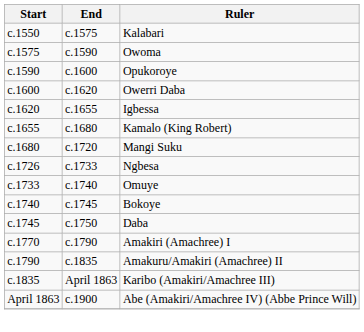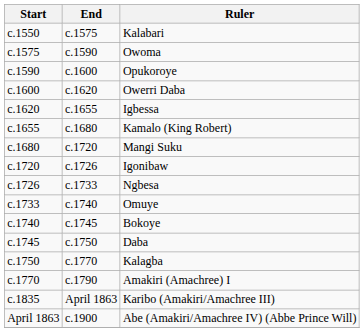 <table class=wikitable style="text-align:left;">
 <tr>
 <th>Start</th>
 <th>End</th>
 <th>Ruler</th>
 </tr>
 <tr>
 <td>c.1550</td>
 <td>c.1575</td>
 <td>Kalabari</td>
 </tr>
 <tr>
 <td>c.1575</td>
 <td>c.1590</td>
 <td>Owoma</td>
 </tr>
 <tr>
 <td>c.1590</td>
 <td>c.1600</td>
 <td>Opukoroye</td>
 </tr>
 <tr>
 <td>c.1600</td>
 <td>c.1620</td>
 <td>Owerri Daba</td>
 </tr>
 <tr>
 <td>c.1620</td>
 <td>c.1655</td>
 <td>Igbessa</td>
 </tr>
 <tr>
 <td>c.1655</td>
 <td>c.1680</td>
 <td>Kamalo (King Robert)</td>
 </tr>
 <tr>
 <td>c.1680</td>
 <td>c.1720</td>
 <td>Mangi Suku</td>
 </tr>
 <tr>
+<td>c.1720</td>
+<td>c.1726</td>
+<td>Igonibaw</td>
+</tr>
+<tr>
 <td>c.1726</td>
 <td>c.1733</td>
 <td>Ngbesa</td>
 </tr>
 <tr>
 <td>c.1733</td>
 <td>c.1740</td>
 <td>Omuye</td>
 </tr>
 <tr>
 <td>c.1740</td>
 <td>c.1745</td>
 <td>Bokoye</td>
 </tr>
 <tr>
 <td>c.1745</td>
 <td>c.1750</td>
 <td>Daba</td>
 </tr>
 <tr>
+<td>c.1750</td>
+<td>c.1770</td>
+<td>Kalagba</td>
+</tr>
+<tr>
 <td>c.1770</td>
 <td>c.1790</td>
 <td>Amakiri (Amachree) I</td>
-</tr>
-<tr>
-<td>c.1790</td>
-<td>c.1835</td>
-<td>Amakuru/Amakiri (Amachree) II</td>
 </tr>
 <tr>
 <td>c.1835</td>
 <td>April 1863</td>
 <td>Karibo (Amakiri/Amachree III)</td>
 </tr>
 <tr>
 <td>April 1863</td>
 <td>c.1900</td>
 <td>Abe (Amakiri/Amachree IV) (Abbe Prince Will)</td>
 </tr>
 <tr>
 </tr>
 </table>
